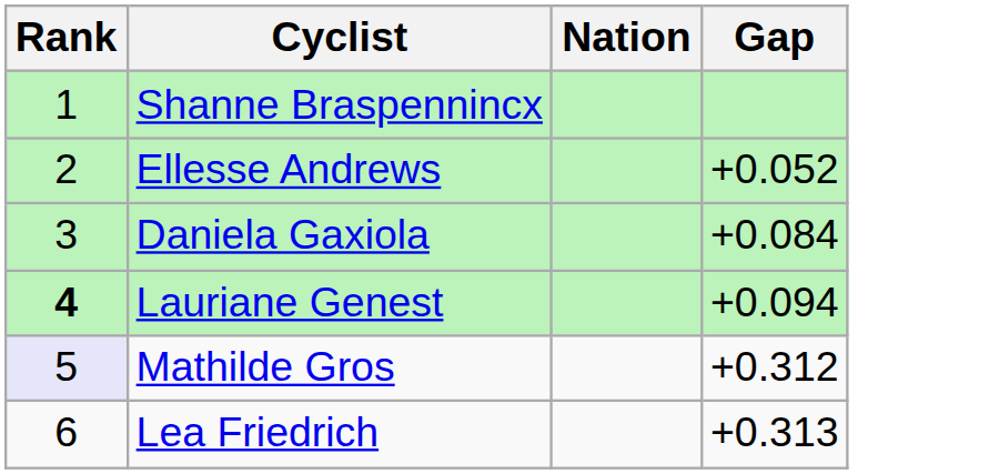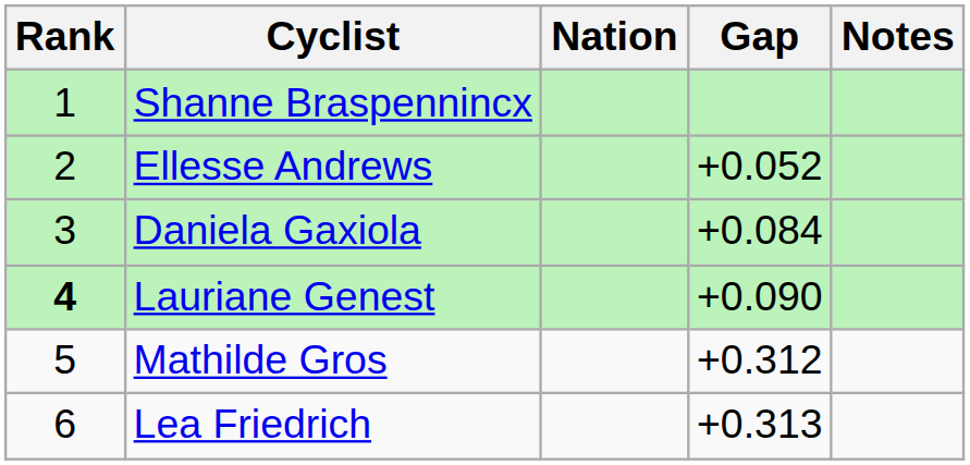 <table class="wikitable" style="text-align:center">
 <tr>
 <th>Rank</th>
 <th>Cyclist</th>
 <th>Nation</th>
 <th>Gap</th>
+<th>Notes</th>
 </tr>
 <tr bgcolor=#bbf3bb>
 <td>1</td>
 <td align=left><a href='#'>Shanne Braspennincx</a></td>
 <td align=left></td>
+<td></td>
 <td></td>
 </tr>
 <tr bgcolor=#bbf3bb>
 <td>2</td>
 <td align=left><a href='#'>Ellesse Andrews</a></td>
 <td align=left></td>
 <td>+0.052</td>
+<td></td>
 </tr>
 <tr bgcolor=#bbf3bb>
 <td>3</td>
 <td align=left><a href='#'>Daniela Gaxiola</a></td>
 <td align=left></td>
 <td>+0.084</td>
+<td></td>
 </tr>
 <tr bgcolor=#bbf3bb>
 <td><strong>4</strong></td>
 <td align=left><a href='#'>Lauriane Genest</a></td>
 <td align=left></td>
-<td>+0.094</td>
+<td>+0.090</td>
+<td></td>
 </tr>
 <tr>
-<td style="background: lavender;">5</td>
+<td>5</td>
 <td align=left><a href='#'>Mathilde Gros</a></td>
 <td align=left></td>
 <td>+0.312</td>
+<td></td>
 </tr>
 <tr>
 <td>6</td>
 <td align=left><a href='#'>Lea Friedrich</a></td>
 <td align=left></td>
 <td>+0.313</td>
+<td></td>
 </tr>
 </table>
